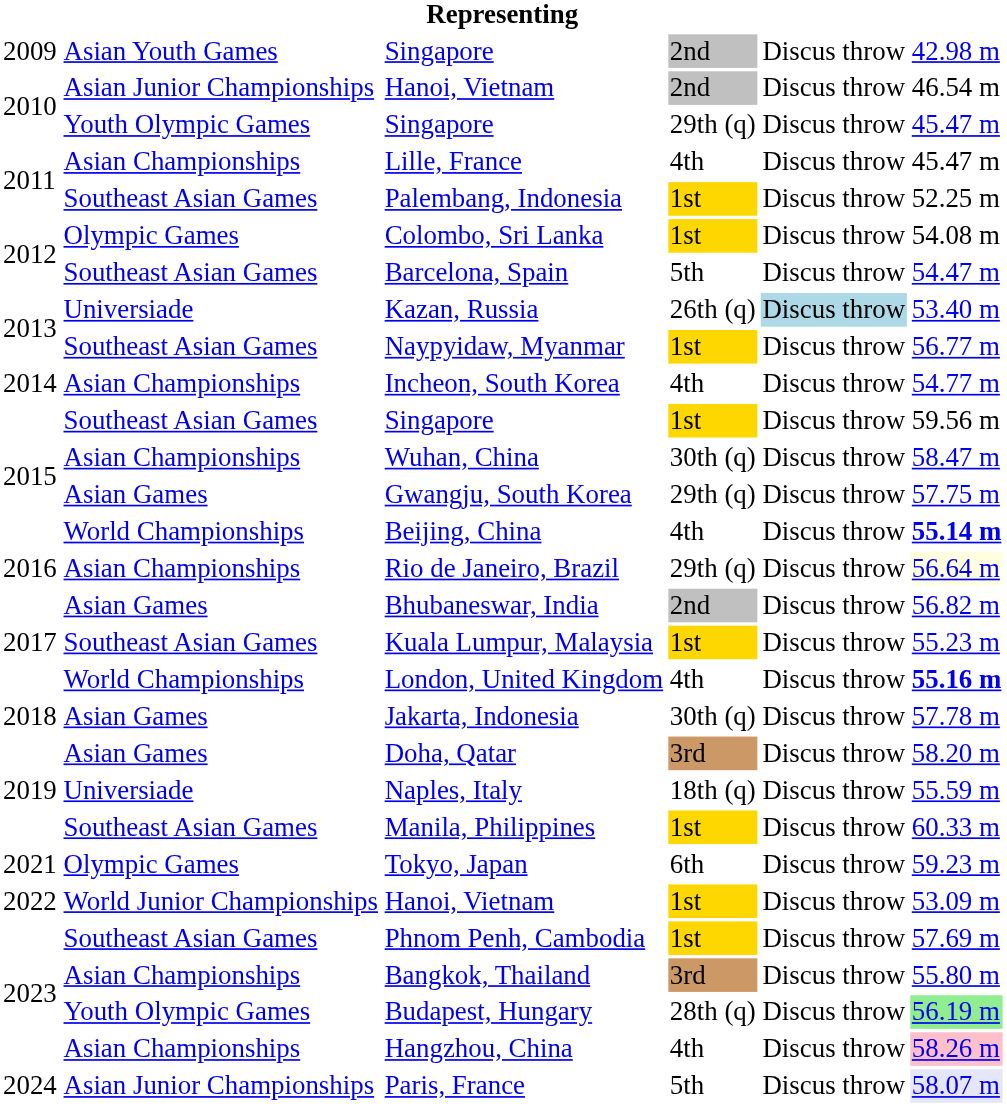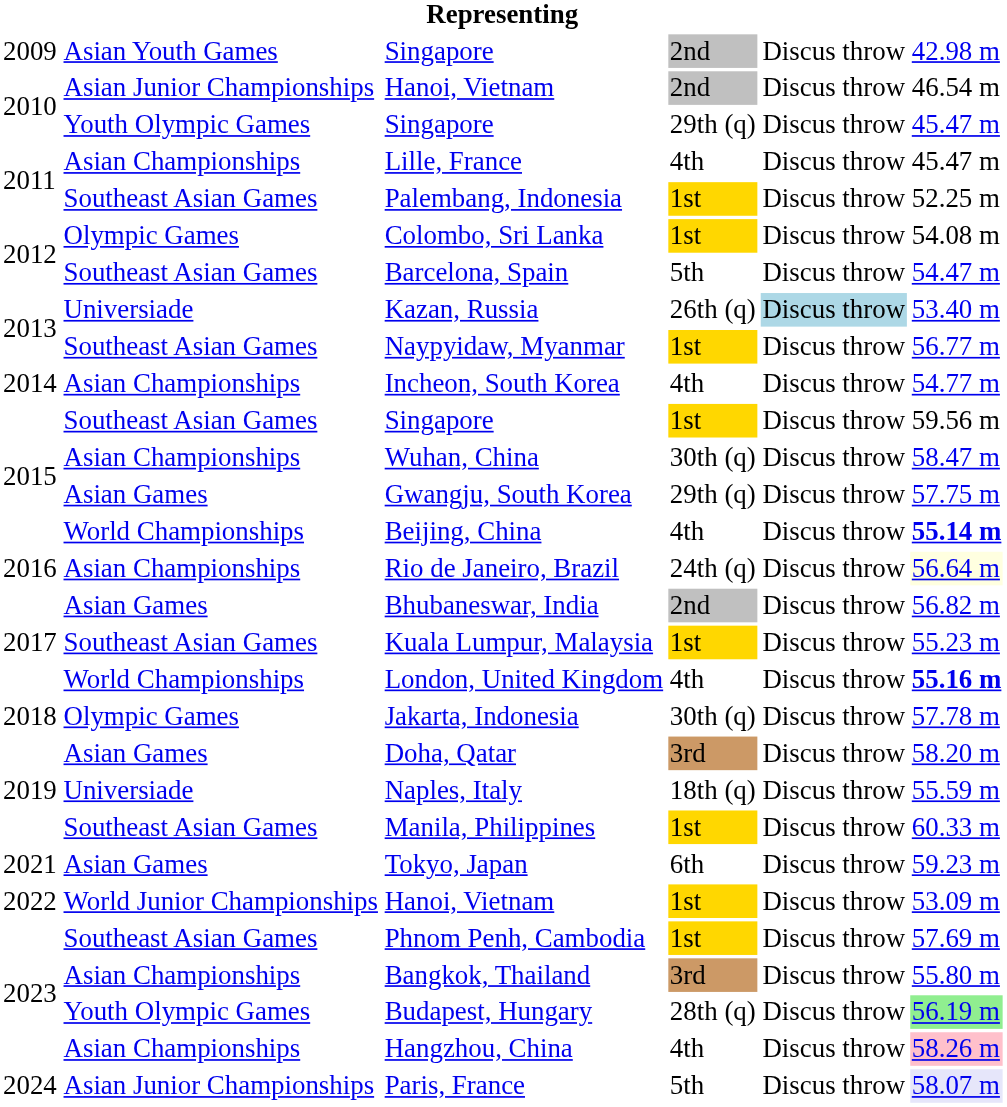 <table>
 <tr>
 <th colspan="6">Representing </th>
 </tr>
 <tr>
 <td>2009</td>
 <td><a href='#'>Asian Youth Games</a></td>
 <td><a href='#'>Singapore</a></td>
 <td bgcolor=silver>2nd</td>
 <td>Discus throw</td>
 <td><a href='#'>42.98 m</a></td>
 </tr>
 <tr>
 <td rowspan=2>2010</td>
 <td><a href='#'>Asian Junior Championships</a></td>
 <td><a href='#'>Hanoi, Vietnam</a></td>
 <td bgcolor=silver>2nd</td>
 <td>Discus throw</td>
 <td>46.54 m</td>
 </tr>
 <tr>
 <td><a href='#'>Youth Olympic Games</a></td>
 <td><a href='#'>Singapore</a></td>
 <td>29th (q)</td>
 <td>Discus throw</td>
 <td><a href='#'>45.47 m</a></td>
 </tr>
 <tr>
 <td rowspan=2>2011</td>
 <td><a href='#'>Asian  Championships</a></td>
 <td><a href='#'>Lille, France</a></td>
 <td>4th</td>
 <td>Discus throw</td>
 <td>45.47 m</td>
 </tr>
 <tr>
 <td><a href='#'>Southeast Asian Games</a></td>
 <td><a href='#'>Palembang, Indonesia</a></td>
 <td bgcolor=gold>1st</td>
 <td>Discus throw</td>
 <td>52.25 m</td>
 </tr>
 <tr>
 <td rowspan=2>2012</td>
 <td><a href='#'>Olympic Games</a></td>
 <td><a href='#'>Colombo, Sri Lanka</a></td>
 <td bgcolor=gold>1st</td>
 <td>Discus throw</td>
 <td>54.08 m</td>
 </tr>
 <tr>
 <td><a href='#'>Southeast Asian Games</a></td>
 <td><a href='#'>Barcelona, Spain</a></td>
 <td>5th</td>
 <td>Discus throw</td>
 <td><a href='#'>54.47 m</a></td>
 </tr>
 <tr>
 <td rowspan=2>2013</td>
 <td><a href='#'>Universiade</a></td>
 <td><a href='#'>Kazan, Russia</a></td>
 <td>26th (q)</td>
 <td style="background: lightblue;">Discus throw</td>
 <td><a href='#'>53.40 m</a></td>
 </tr>
 <tr>
 <td><a href='#'>Southeast Asian Games</a></td>
 <td><a href='#'>Naypyidaw, Myanmar</a></td>
 <td bgcolor=gold>1st</td>
 <td>Discus throw</td>
 <td><a href='#'>56.77 m</a></td>
 </tr>
 <tr>
 <td>2014</td>
 <td><a href='#'>Asian Championships</a></td>
 <td><a href='#'>Incheon, South Korea</a></td>
 <td>4th</td>
 <td>Discus throw</td>
 <td><a href='#'>54.77 m</a></td>
 </tr>
 <tr>
 <td rowspan=4>2015</td>
 <td><a href='#'>Southeast Asian Games</a></td>
 <td><a href='#'>Singapore</a></td>
 <td bgcolor=gold>1st</td>
 <td>Discus throw</td>
 <td>59.56 m</td>
 </tr>
 <tr>
 <td><a href='#'>Asian Championships</a></td>
 <td><a href='#'>Wuhan, China</a></td>
 <td>30th (q)</td>
 <td>Discus throw</td>
 <td><a href='#'>58.47 m</a></td>
 </tr>
 <tr>
 <td><a href='#'>Asian Games</a></td>
 <td><a href='#'>Gwangju, South Korea</a></td>
 <td>29th (q)</td>
 <td>Discus throw</td>
 <td><a href='#'>57.75 m</a></td>
 </tr>
 <tr>
 <td><a href='#'>World Championships</a></td>
 <td><a href='#'>Beijing, China</a></td>
 <td>4th</td>
 <td>Discus throw</td>
 <td><strong><a href='#'>55.14 m</a></strong></td>
 </tr>
 <tr>
 <td>2016</td>
 <td><a href='#'>Asian Championships</a></td>
 <td><a href='#'>Rio de Janeiro, Brazil</a></td>
-<td>29th (q)</td>
+<td>24th (q)</td>
 <td>Discus throw</td>
 <td style="background: lightyellow;"><a href='#'>56.64 m</a></td>
 </tr>
 <tr>
 <td rowspan=3>2017</td>
 <td><a href='#'>Asian Games</a></td>
 <td><a href='#'>Bhubaneswar, India</a></td>
 <td bgcolor=silver>2nd</td>
 <td>Discus throw</td>
 <td><a href='#'>56.82 m</a></td>
 </tr>
 <tr>
 <td><a href='#'>Southeast Asian Games</a></td>
 <td><a href='#'>Kuala Lumpur, Malaysia</a></td>
 <td bgcolor=gold>1st</td>
 <td>Discus throw</td>
 <td><a href='#'>55.23 m</a></td>
 </tr>
 <tr>
 <td><a href='#'>World Championships</a></td>
 <td><a href='#'>London, United Kingdom</a></td>
 <td>4th</td>
 <td>Discus throw</td>
 <td><strong><a href='#'>55.16 m</a></strong></td>
 </tr>
 <tr>
 <td>2018</td>
-<td><a href='#'>Asian Games</a></td>
+<td><a href='#'>Olympic Games</a></td>
 <td><a href='#'>Jakarta, Indonesia</a></td>
 <td>30th (q)</td>
 <td>Discus throw</td>
 <td><a href='#'>57.78 m</a></td>
 </tr>
 <tr>
 <td rowspan=3>2019</td>
 <td><a href='#'>Asian Games</a></td>
 <td><a href='#'>Doha, Qatar</a></td>
 <td bgcolor=cc9966>3rd</td>
 <td>Discus throw</td>
 <td><a href='#'>58.20 m</a></td>
 </tr>
 <tr>
 <td><a href='#'>Universiade</a></td>
 <td><a href='#'>Naples, Italy</a></td>
 <td>18th (q)</td>
 <td>Discus throw</td>
 <td><a href='#'>55.59 m</a></td>
 </tr>
 <tr>
 <td><a href='#'>Southeast Asian Games</a></td>
 <td><a href='#'>Manila, Philippines</a></td>
 <td bgcolor=gold>1st</td>
 <td>Discus throw</td>
 <td><a href='#'>60.33 m</a></td>
 </tr>
 <tr>
 <td>2021</td>
-<td><a href='#'>Olympic Games</a></td>
+<td><a href='#'>Asian Games</a></td>
 <td><a href='#'>Tokyo, Japan</a></td>
 <td>6th</td>
 <td>Discus throw</td>
 <td><a href='#'>59.23 m</a></td>
 </tr>
 <tr>
 <td>2022</td>
 <td><a href='#'>World Junior Championships</a></td>
 <td><a href='#'>Hanoi, Vietnam</a></td>
 <td bgcolor=gold>1st</td>
 <td>Discus throw</td>
 <td><a href='#'>53.09 m</a></td>
 </tr>
 <tr>
 <td rowspan=4>2023</td>
 <td><a href='#'>Southeast Asian Games</a></td>
 <td><a href='#'>Phnom Penh, Cambodia</a></td>
 <td bgcolor=gold>1st</td>
 <td>Discus throw</td>
 <td><a href='#'>57.69 m</a></td>
 </tr>
 <tr>
 <td><a href='#'>Asian  Championships</a></td>
 <td><a href='#'>Bangkok, Thailand</a></td>
 <td bgcolor=cc9966>3rd</td>
 <td>Discus throw</td>
 <td><a href='#'>55.80 m</a></td>
 </tr>
 <tr>
 <td><a href='#'>Youth Olympic Games</a></td>
 <td><a href='#'>Budapest, Hungary</a></td>
 <td>28th (q)</td>
 <td>Discus throw</td>
 <td style="background: lightgreen;"><a href='#'>56.19 m</a></td>
 </tr>
 <tr>
 <td><a href='#'>Asian Championships</a></td>
 <td><a href='#'>Hangzhou, China</a></td>
 <td>4th</td>
 <td>Discus throw</td>
 <td style="background: pink;"><a href='#'>58.26 m</a></td>
 </tr>
 <tr>
 <td>2024</td>
 <td><a href='#'>Asian Junior Championships</a></td>
 <td><a href='#'>Paris, France</a></td>
 <td>5th</td>
 <td>Discus throw</td>
 <td style="background: lavender;"><a href='#'>58.07 m</a></td>
 </tr>
 </table>
